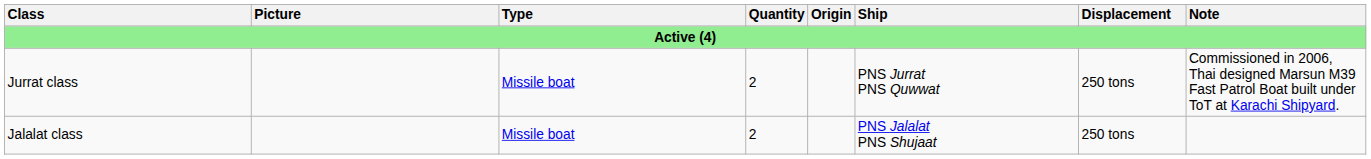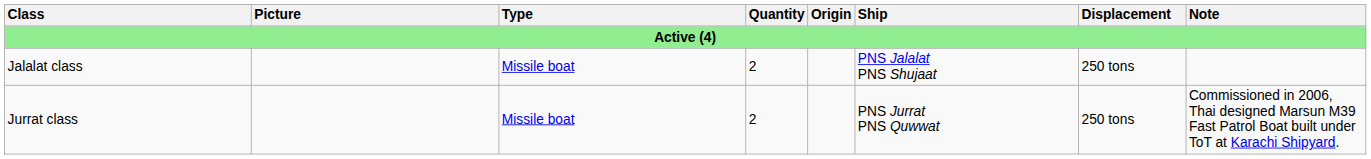 <table class="wikitable" style="margin:auto; width:100%;">
 <tr>
 <th style="text-align:left; width:20%;">Class</th>
 <th style="text-align:left; width:20%;">Picture</th>
 <th style="text-align:left; width:20%;">Type</th>
 <th>Quantity</th>
 <th>Origin</th>
 <th style="text-align:left; width:18%;">Ship</th>
 <th style="text-align:left; width:8%;">Displacement</th>
 <th style="text-align:left; width:14%;">Note</th>
 </tr>
 <tr>
 <th colspan="8" style="background: lightgreen;">Active (4)</th>
 </tr>
 <tr>
+<td>Jalalat class</td>
+<td></td>
+<td><a href='#'>Missile boat</a></td>
+<td>2</td>
+<td></td>
+<td><a href='#'>PNS <em>Jalalat</em></a><br>PNS <em>Shujaat</em></td>
+<td>250 tons</td>
+<td></td>
+</tr>
+<tr>
 <td>Jurrat class</td>
 <td></td>
 <td><a href='#'>Missile boat</a></td>
 <td>2</td>
 <td> <br> </td>
 <td>PNS <em>Jurrat</em><br>PNS <em>Quwwat</em></td>
 <td>250 tons</td>
 <td>Commissioned in 2006, Thai designed Marsun M39 Fast Patrol Boat built under ToT at <a href='#'>Karachi Shipyard</a>.</td>
 </tr>
-<tr>
-<td>Jalalat class</td>
-<td></td>
-<td><a href='#'>Missile boat</a></td>
-<td>2</td>
-<td></td>
-<td><a href='#'>PNS <em>Jalalat</em></a><br>PNS <em>Shujaat</em></td>
-<td>250 tons</td>
-<td></td>
-</tr>
 </table>
